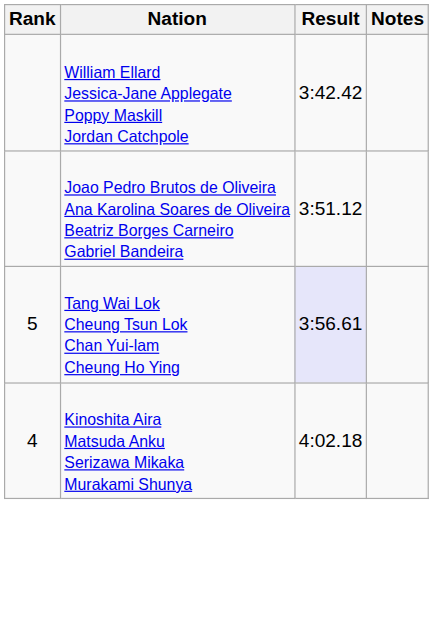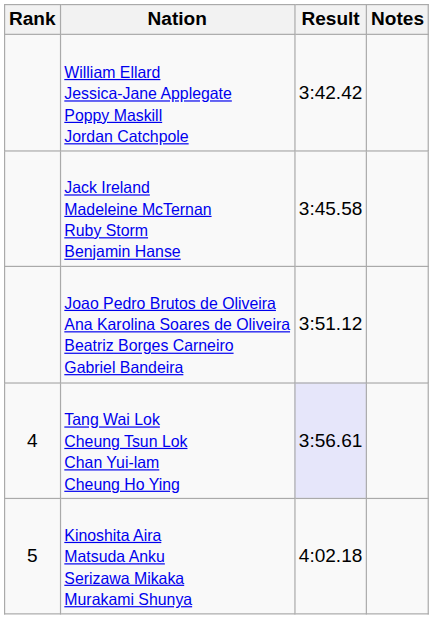 <table class="wikitable sortable" style="text-align:center">
 <tr>
 <th>Rank</th>
 <th>Nation</th>
 <th>Result</th>
 <th>Notes</th>
 </tr>
 <tr>
 <td></td>
 <td align="left"><br><small><a href='#'>William Ellard</a><br><a href='#'>Jessica-Jane Applegate</a><br><a href='#'>Poppy Maskill</a><br><a href='#'>Jordan Catchpole</a><br></small></td>
 <td>3:42.42</td>
 <td></td>
 </tr>
 <tr>
 <td></td>
+<td align="left"><br><small><a href='#'>Jack Ireland</a><br><a href='#'>Madeleine McTernan</a><br><a href='#'>Ruby Storm</a><br><a href='#'>Benjamin Hanse</a><br></small></td>
+<td>3:45.58</td>
+<td></td>
+</tr>
+<tr>
+<td></td>
 <td align="left"><br><small><a href='#'>Joao Pedro Brutos de Oliveira</a><br><a href='#'>Ana Karolina Soares de Oliveira</a><br><a href='#'>Beatriz Borges Carneiro</a><br><a href='#'>Gabriel Bandeira</a><br></small></td>
 <td>3:51.12</td>
 <td></td>
 </tr>
 <tr>
-<td>5</td>
+<td>4</td>
 <td align="left"><br><small><a href='#'>Tang Wai Lok</a><br><a href='#'>Cheung Tsun Lok</a><br><a href='#'>Chan Yui-lam</a><br><a href='#'>Cheung Ho Ying</a><br></small></td>
 <td style="background: lavender;">3:56.61</td>
 <td><strong></strong></td>
 </tr>
 <tr>
-<td>4</td>
+<td>5</td>
 <td align="left"><br><small><a href='#'>Kinoshita Aira</a><br><a href='#'>Matsuda Anku</a><br><a href='#'>Serizawa Mikaka</a><br><a href='#'>Murakami Shunya</a><br></small></td>
 <td>4:02.18</td>
 <td></td>
 </tr>
 </table>
